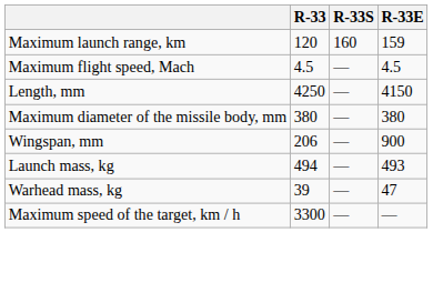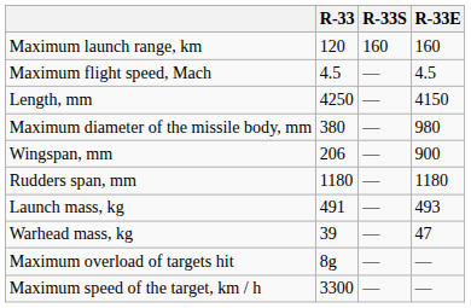 <table class="wikitable">
 <tr>
 <th></th>
 <th>R-33</th>
 <th><strong>R-33S</strong></th>
 <th><strong>R-33E</strong></th>
 </tr>
 <tr>
 <td>Maximum launch range, km</td>
 <td>120</td>
 <td>160</td>
-<td>159</td>
+<td>160</td>
 </tr>
 <tr>
 <td>Maximum flight speed, Mach</td>
 <td>4.5</td>
 <td>—</td>
 <td>4.5</td>
 </tr>
 <tr>
 <td>Length, mm</td>
 <td>4250</td>
 <td>—</td>
 <td>4150</td>
 </tr>
 <tr>
 <td>Maximum diameter of the missile body, mm</td>
 <td>380</td>
 <td>—</td>
-<td>380</td>
+<td>980</td>
 </tr>
 <tr>
 <td>Wingspan, mm</td>
 <td>206</td>
 <td>—</td>
 <td>900</td>
 </tr>
 <tr>
+<td>Rudders span, mm</td>
+<td>1180</td>
+<td>—</td>
+<td>1180</td>
+</tr>
+<tr>
 <td>Launch mass, kg</td>
-<td>494</td>
+<td>491</td>
 <td>—</td>
 <td>493</td>
 </tr>
 <tr>
 <td>Warhead mass, kg</td>
 <td>39</td>
 <td>—</td>
 <td>47</td>
 </tr>
 <tr>
+<td>Maximum overload of targets hit</td>
+<td>8g</td>
+<td>—</td>
+<td>—</td>
+</tr>
+<tr>
 <td>Maximum speed of the target, km / h</td>
 <td>3300</td>
 <td>—</td>
 <td>—</td>
 </tr>
 </table>
